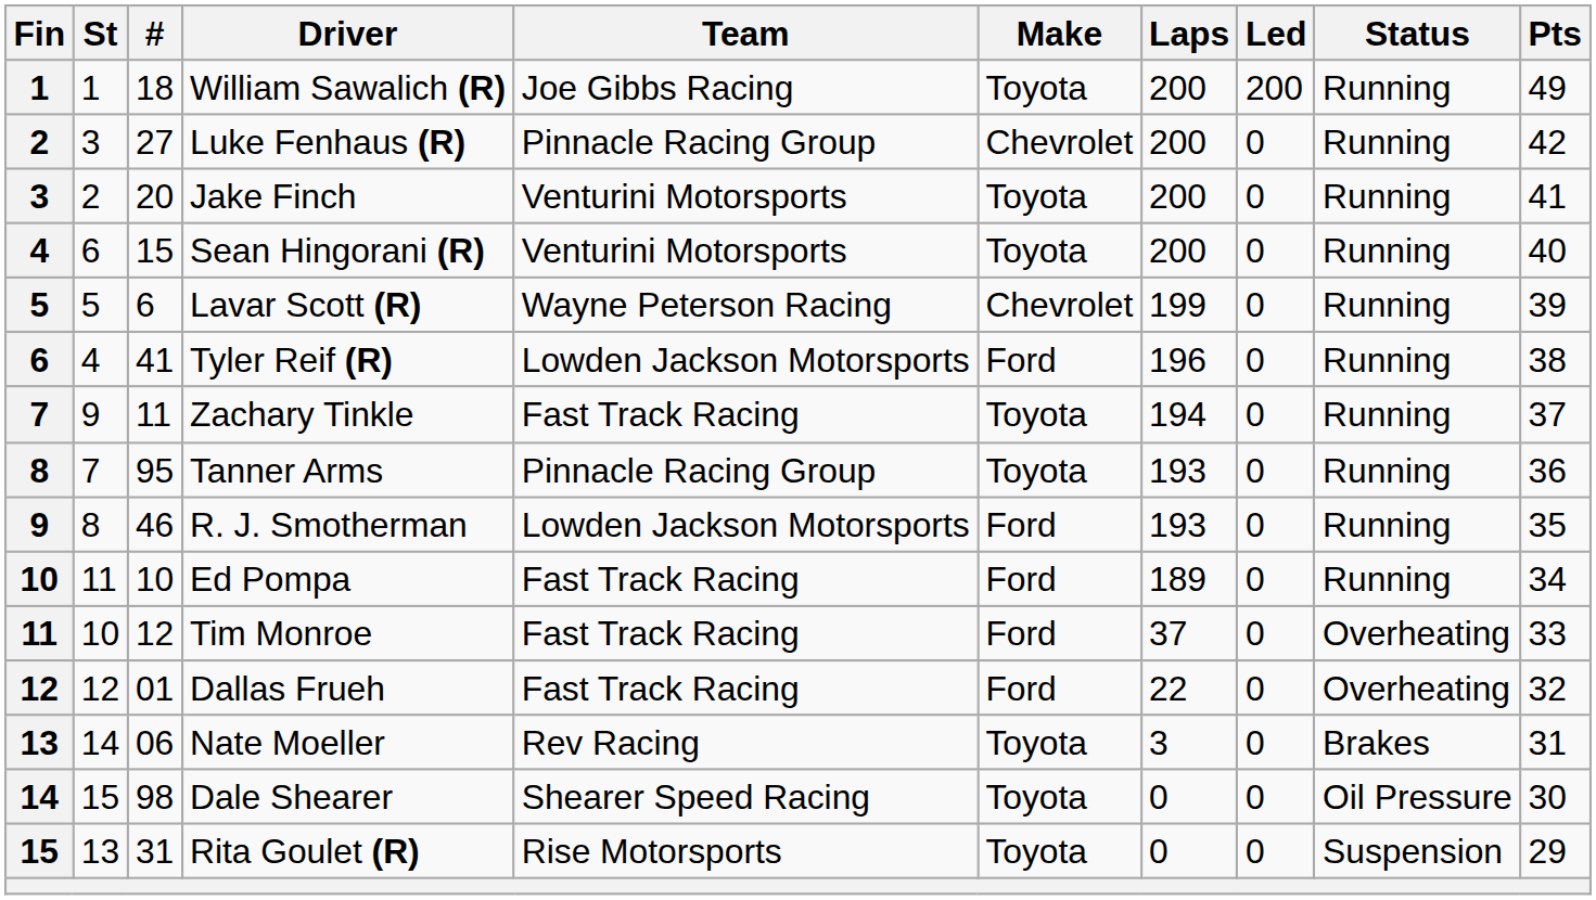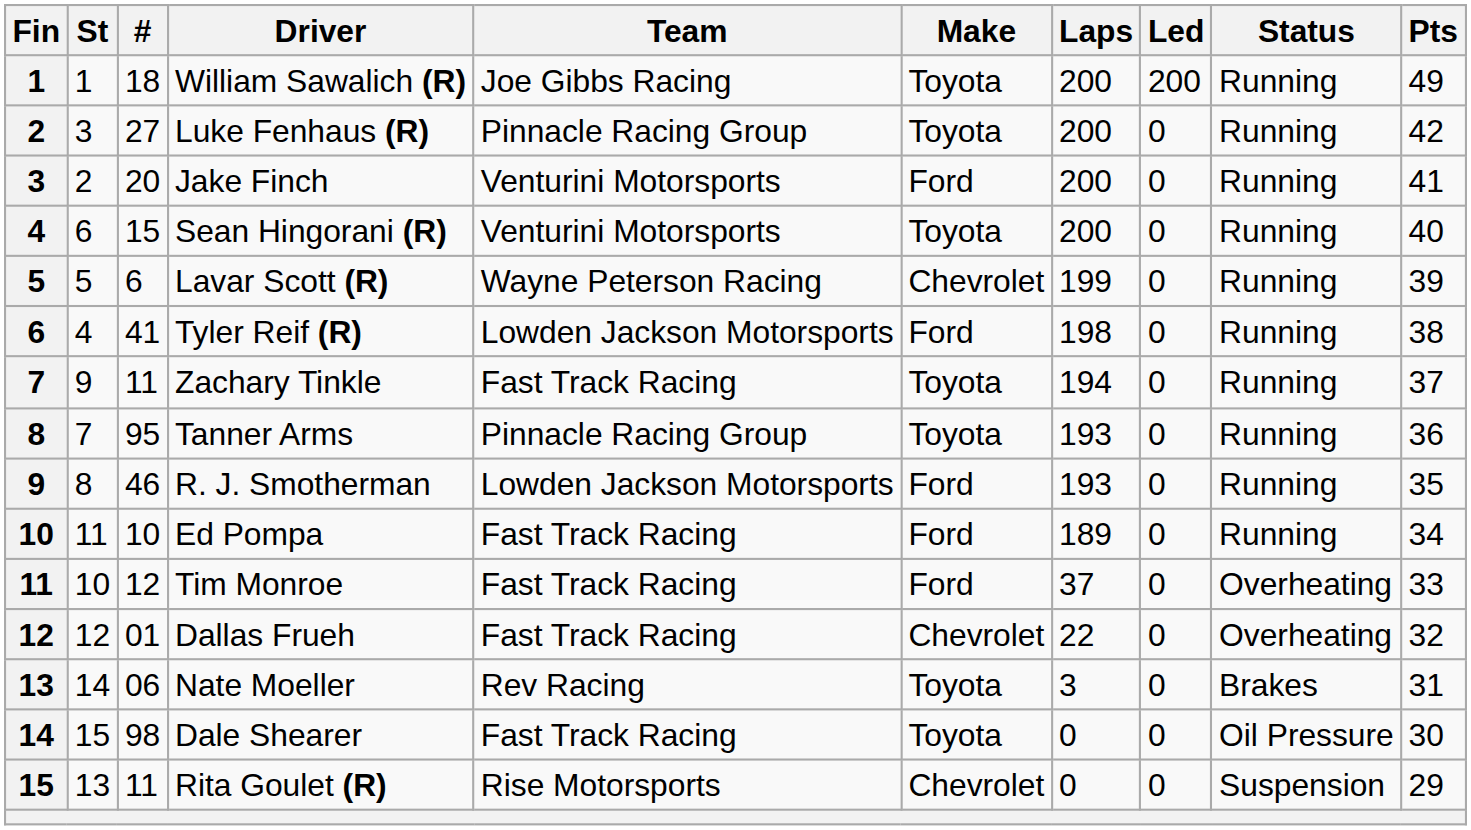 <table class="wikitable" style="font-size:95%">
 <tr>
 <th>Fin</th>
 <th>St</th>
 <th>#</th>
 <th>Driver</th>
 <th>Team</th>
 <th>Make</th>
 <th>Laps</th>
 <th>Led</th>
 <th>Status</th>
 <th>Pts</th>
 </tr>
 <tr>
 <th>1</th>
 <td>1</td>
 <td>18</td>
 <td>William Sawalich <strong>(R)</strong></td>
 <td>Joe Gibbs Racing</td>
 <td>Toyota</td>
 <td>200</td>
 <td>200</td>
 <td>Running</td>
 <td>49</td>
 </tr>
 <tr>
 <th>2</th>
 <td>3</td>
 <td>27</td>
 <td>Luke Fenhaus <strong>(R)</strong></td>
 <td>Pinnacle Racing Group</td>
-<td>Chevrolet</td>
+<td>Toyota</td>
 <td>200</td>
 <td>0</td>
 <td>Running</td>
 <td>42</td>
 </tr>
 <tr>
 <th>3</th>
 <td>2</td>
 <td>20</td>
 <td>Jake Finch</td>
 <td>Venturini Motorsports</td>
-<td>Toyota</td>
+<td>Ford</td>
 <td>200</td>
 <td>0</td>
 <td>Running</td>
 <td>41</td>
 </tr>
 <tr>
 <th>4</th>
 <td>6</td>
 <td>15</td>
 <td>Sean Hingorani <strong>(R)</strong></td>
 <td>Venturini Motorsports</td>
 <td>Toyota</td>
 <td>200</td>
 <td>0</td>
 <td>Running</td>
 <td>40</td>
 </tr>
 <tr>
 <th>5</th>
 <td>5</td>
 <td>6</td>
 <td>Lavar Scott <strong>(R)</strong></td>
 <td>Wayne Peterson Racing</td>
 <td>Chevrolet</td>
 <td>199</td>
 <td>0</td>
 <td>Running</td>
 <td>39</td>
 </tr>
 <tr>
 <th>6</th>
 <td>4</td>
 <td>41</td>
 <td>Tyler Reif <strong>(R)</strong></td>
 <td>Lowden Jackson Motorsports</td>
 <td>Ford</td>
-<td>196</td>
+<td>198</td>
 <td>0</td>
 <td>Running</td>
 <td>38</td>
 </tr>
 <tr>
 <th>7</th>
 <td>9</td>
 <td>11</td>
 <td>Zachary Tinkle</td>
 <td>Fast Track Racing</td>
 <td>Toyota</td>
 <td>194</td>
 <td>0</td>
 <td>Running</td>
 <td>37</td>
 </tr>
 <tr>
 <th>8</th>
 <td>7</td>
 <td>95</td>
 <td>Tanner Arms</td>
 <td>Pinnacle Racing Group</td>
 <td>Toyota</td>
 <td>193</td>
 <td>0</td>
 <td>Running</td>
 <td>36</td>
 </tr>
 <tr>
 <th>9</th>
 <td>8</td>
 <td>46</td>
 <td>R. J. Smotherman</td>
 <td>Lowden Jackson Motorsports</td>
 <td>Ford</td>
 <td>193</td>
 <td>0</td>
 <td>Running</td>
 <td>35</td>
 </tr>
 <tr>
 <th>10</th>
 <td>11</td>
 <td>10</td>
 <td>Ed Pompa</td>
 <td>Fast Track Racing</td>
 <td>Ford</td>
 <td>189</td>
 <td>0</td>
 <td>Running</td>
 <td>34</td>
 </tr>
 <tr>
 <th>11</th>
 <td>10</td>
 <td>12</td>
 <td>Tim Monroe</td>
 <td>Fast Track Racing</td>
 <td>Ford</td>
 <td>37</td>
 <td>0</td>
 <td>Overheating</td>
 <td>33</td>
 </tr>
 <tr>
 <th>12</th>
 <td>12</td>
 <td>01</td>
 <td>Dallas Frueh</td>
 <td>Fast Track Racing</td>
-<td>Ford</td>
+<td>Chevrolet</td>
 <td>22</td>
 <td>0</td>
 <td>Overheating</td>
 <td>32</td>
 </tr>
 <tr>
 <th>13</th>
 <td>14</td>
 <td>06</td>
 <td>Nate Moeller</td>
 <td>Rev Racing</td>
 <td>Toyota</td>
 <td>3</td>
 <td>0</td>
 <td>Brakes</td>
 <td>31</td>
 </tr>
 <tr>
 <th>14</th>
 <td>15</td>
 <td>98</td>
 <td>Dale Shearer</td>
-<td>Shearer Speed Racing</td>
+<td>Fast Track Racing</td>
 <td>Toyota</td>
 <td>0</td>
 <td>0</td>
 <td>Oil Pressure</td>
 <td>30</td>
 </tr>
 <tr>
 <th>15</th>
 <td>13</td>
-<td>31</td>
+<td>11</td>
 <td>Rita Goulet <strong>(R)</strong></td>
 <td>Rise Motorsports</td>
-<td>Toyota</td>
+<td>Chevrolet</td>
 <td>0</td>
 <td>0</td>
 <td>Suspension</td>
 <td>29</td>
 </tr>
 <tr>
 <th colspan="10"></th>
 </tr>
 </table>
